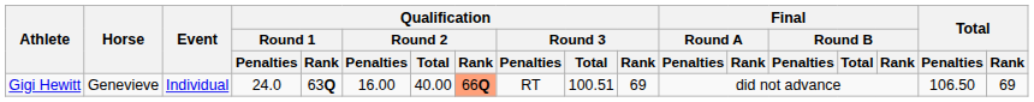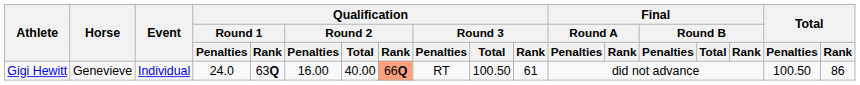 <table class="wikitable" style="font-size:90%">
 <tr>
 <th rowspan="3">Athlete</th>
 <th rowspan="3">Horse</th>
 <th rowspan="3">Event</th>
 <th colspan="8">Qualification</th>
 <th colspan="5">Final</th>
 <th rowspan=2 colspan="2">Total</th>
 </tr>
 <tr style="font-size:95%">
 <th colspan="2">Round 1</th>
 <th colspan="3">Round 2</th>
 <th colspan="3">Round 3</th>
 <th colspan="2">Round A</th>
 <th colspan="3">Round B</th>
 </tr>
 <tr style="font-size:95%">
 <th>Penalties</th>
 <th>Rank</th>
 <th>Penalties</th>
 <th>Total</th>
 <th>Rank</th>
 <th>Penalties</th>
 <th>Total</th>
 <th>Rank</th>
 <th>Penalties</th>
 <th>Rank</th>
 <th>Penalties</th>
 <th>Total</th>
 <th>Rank</th>
 <th>Penalties</th>
 <th>Rank</th>
 </tr>
 <tr align=center>
 <td align=left><a href='#'>Gigi Hewitt</a></td>
 <td align=left>Genevieve</td>
 <td align=left rowspan=4><a href='#'>Individual</a></td>
 <td>24.0</td>
 <td>63<strong>Q</strong></td>
 <td>16.00</td>
 <td>40.00</td>
 <td style="background: lightsalmon;">66<strong>Q</strong></td>
 <td>RT</td>
-<td>100.51</td>
-<td>69</td>
+<td>100.50</td>
+<td>61</td>
 <td colspan=5>did not advance</td>
-<td>106.50</td>
-<td>69</td>
+<td>100.50</td>
+<td>86</td>
 </tr>
 </table>
